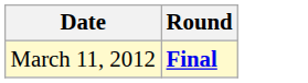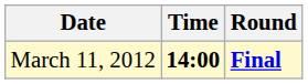 <table class="wikitable">
 <tr>
 <th>Date</th>
+<th>Time</th>
 <th>Round</th>
 </tr>
 <tr style=background:lemonchiffon>
 <td>March 11, 2012</td>
+<td><strong>14:00</strong></td>
 <td><strong><a href='#'>Final</a></strong></td>
 </tr>
 </table>
